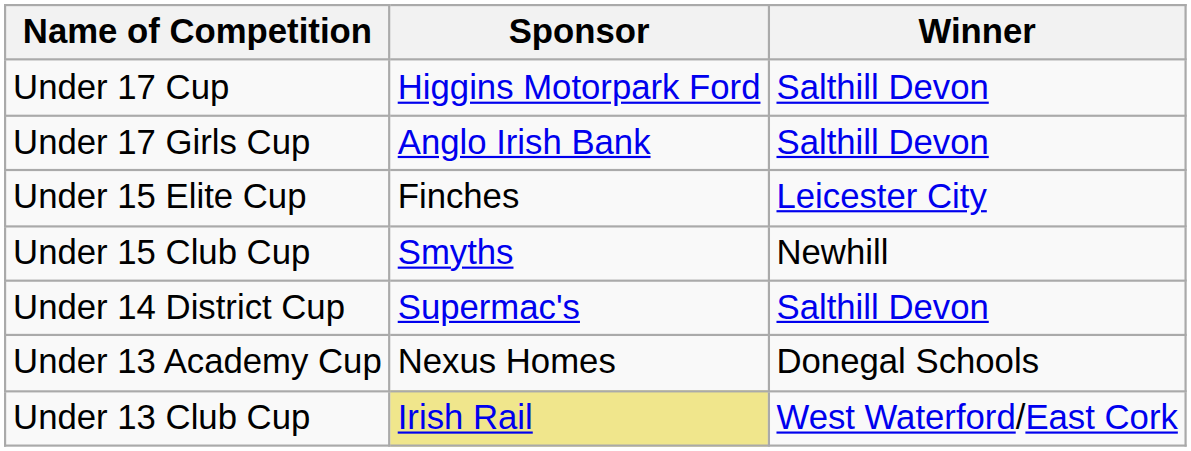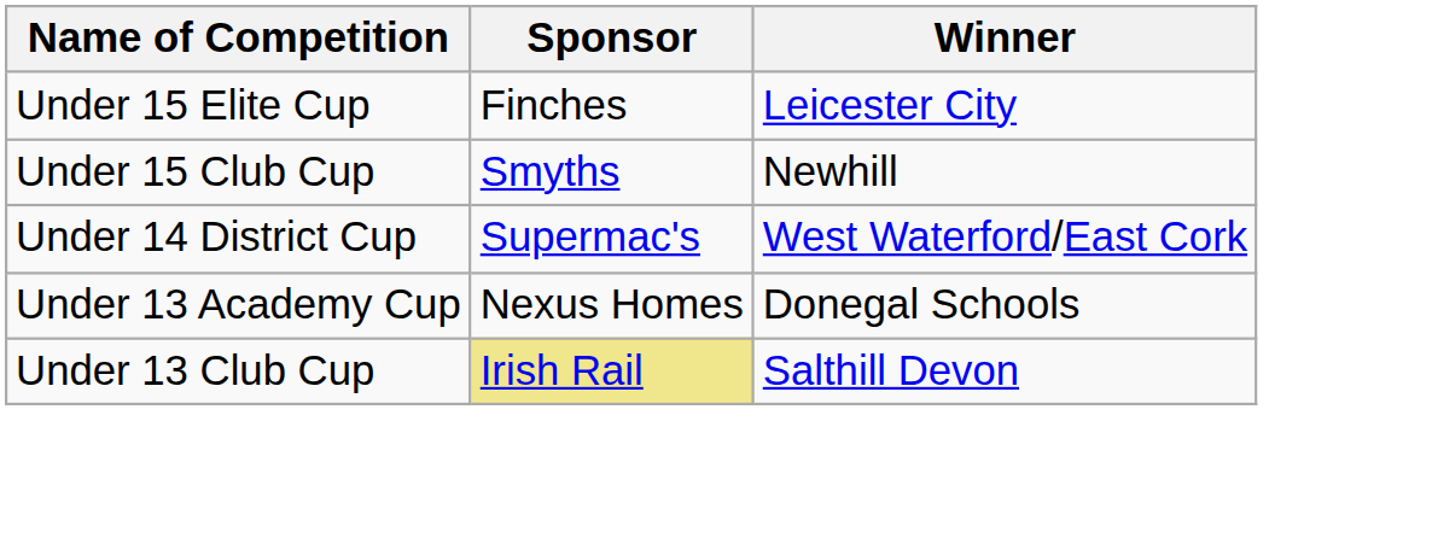 <table class="wikitable">
 <tr>
 <th>Name of Competition</th>
 <th>Sponsor</th>
 <th>Winner</th>
-</tr>
-<tr>
-<td>Under 17 Cup</td>
-<td><a href='#'>Higgins Motorpark Ford</a></td>
-<td><a href='#'>Salthill Devon</a></td>
-</tr>
-<tr>
-<td>Under 17 Girls Cup</td>
-<td><a href='#'>Anglo Irish Bank</a></td>
-<td><a href='#'>Salthill Devon</a></td>
 </tr>
 <tr>
 <td>Under 15 Elite Cup</td>
 <td>Finches</td>
 <td><a href='#'>Leicester City</a></td>
 </tr>
 <tr>
 <td>Under 15 Club Cup</td>
 <td><a href='#'>Smyths</a></td>
 <td>Newhill</td>
 </tr>
 <tr>
 <td>Under 14 District Cup</td>
 <td><a href='#'>Supermac's</a></td>
-<td><a href='#'>Salthill Devon</a></td>
+<td><a href='#'>West Waterford</a>/<a href='#'>East Cork</a></td>
 </tr>
 <tr>
 <td>Under 13 Academy Cup</td>
 <td>Nexus Homes</td>
 <td>Donegal Schools</td>
 </tr>
 <tr>
 <td>Under 13 Club Cup</td>
 <td style="background: khaki;"><a href='#'>Irish Rail</a></td>
-<td><a href='#'>West Waterford</a>/<a href='#'>East Cork</a></td>
+<td><a href='#'>Salthill Devon</a></td>
 </tr>
 </table>
